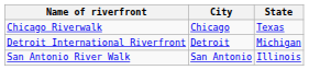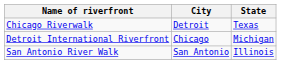 <table class="wikitable sortable">
 <tr>
 <th>Name of riverfront</th>
 <th>City</th>
 <th>State</th>
 </tr>
 <tr>
 <td><a href='#'>Chicago Riverwalk</a></td>
-<td><a href='#'>Chicago</a></td>
+<td><a href='#'>Detroit</a></td>
 <td><a href='#'>Texas</a></td>
 </tr>
 <tr>
 <td><a href='#'>Detroit International Riverfront</a></td>
-<td><a href='#'>Detroit</a></td>
+<td><a href='#'>Chicago</a></td>
 <td><a href='#'>Michigan</a></td>
 </tr>
 <tr>
 <td><a href='#'>San Antonio River Walk</a></td>
 <td><a href='#'>San Antonio</a></td>
 <td><a href='#'>Illinois</a></td>
 </tr>
 </table>
